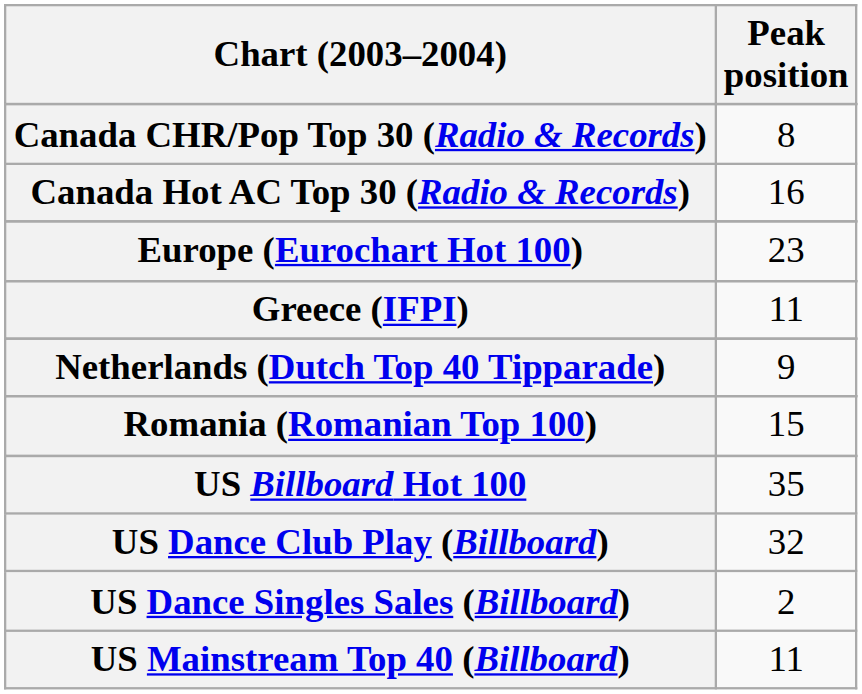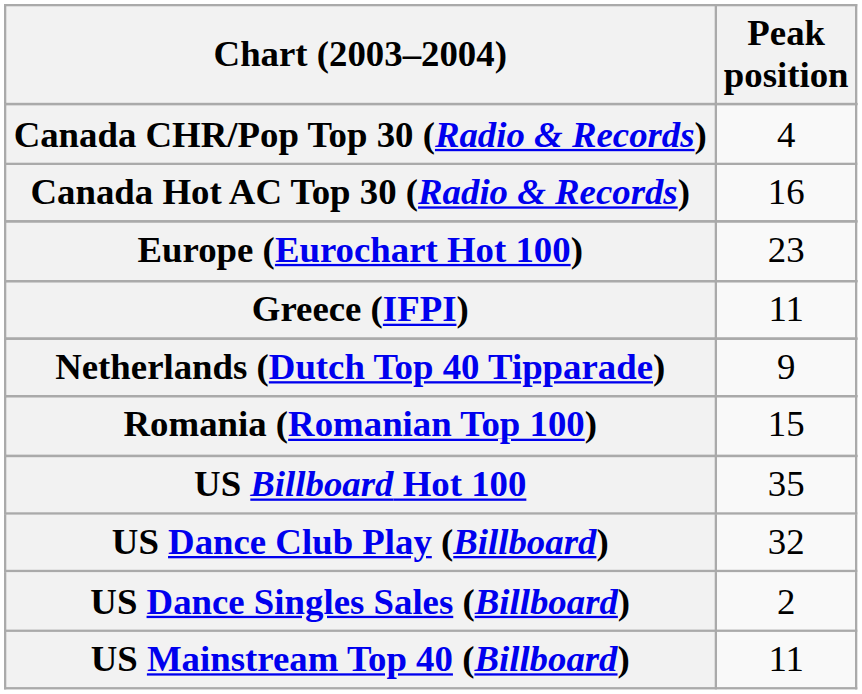 <table class="wikitable sortable plainrowheaders" style="text-align:center">
 <tr>
 <th>Chart (2003–2004)</th>
 <th>Peak<br>position</th>
 </tr>
 <tr>
 </tr>
 <tr>
 </tr>
 <tr>
 </tr>
 <tr>
 </tr>
 <tr>
 <th scope="row">Canada CHR/Pop Top 30 (<em><a href='#'>Radio & Records</a></em>)</th>
-<td>8</td>
+<td>4</td>
 </tr>
 <tr>
 <th scope="row">Canada Hot AC Top 30 (<em><a href='#'>Radio & Records</a></em>)</th>
 <td>16</td>
 </tr>
 <tr>
 </tr>
 <tr>
 <th scope="row">Europe (<a href='#'>Eurochart Hot 100</a>)</th>
 <td>23</td>
 </tr>
 <tr>
 </tr>
 <tr>
 </tr>
 <tr>
 </tr>
 <tr>
 <th scope="row">Greece (<a href='#'>IFPI</a>)</th>
 <td>11</td>
 </tr>
 <tr>
 </tr>
 <tr>
 </tr>
 <tr>
 </tr>
 <tr>
 <th scope="row">Netherlands (<a href='#'>Dutch Top 40 Tipparade</a>)</th>
 <td>9</td>
 </tr>
 <tr>
 </tr>
 <tr>
 </tr>
 <tr>
 <th scope="row">Romania (<a href='#'>Romanian Top 100</a>)</th>
 <td>15</td>
 </tr>
 <tr>
 </tr>
 <tr>
 </tr>
 <tr>
 </tr>
 <tr>
 </tr>
 <tr>
 </tr>
 <tr>
 <th scope="row">US <a href='#'><em>Billboard</em> Hot 100</a></th>
 <td>35</td>
 </tr>
 <tr>
 <th scope="row">US <a href='#'>Dance Club Play</a> (<em><a href='#'>Billboard</a></em>)<br></th>
 <td>32</td>
 </tr>
 <tr>
 <th scope="row">US <a href='#'>Dance Singles Sales</a> (<em><a href='#'>Billboard</a></em>)<br></th>
 <td>2</td>
 </tr>
 <tr>
 <th scope="row">US <a href='#'>Mainstream Top 40</a> (<em><a href='#'>Billboard</a></em>)</th>
 <td>11</td>
 </tr>
 </table>
